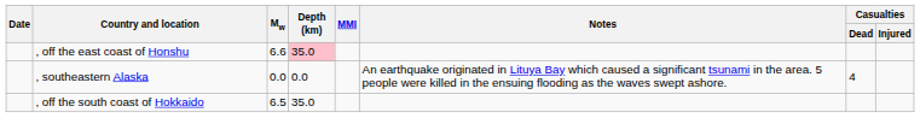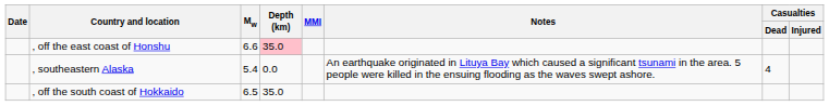 <table class="wikitable sortable sort-under" style="border:1px black; margin-left:1em;">
 <tr>
 <th rowspan="2"><small>Date</small></th>
 <th rowspan="2" style="width: 310px"><small>Country and location</small></th>
 <th rowspan="2"><small>M<sub>w</sub></small></th>
 <th rowspan="2"><small>Depth (km)</small></th>
 <th rowspan="2"><small><a href='#'>MMI</a></small></th>
 <th rowspan="2" class="unsortable"><small>Notes</small></th>
 <th colspan="2"><small>Casualties</small></th>
 </tr>
 <tr>
 <th><small>Dead</small></th>
 <th><small>Injured</small></th>
 </tr>
 <tr>
 <td></td>
 <td>, off the east coast of <a href='#'>Honshu</a></td>
 <td>6.6</td>
 <td style="background: pink;">35.0</td>
 <td></td>
 <td></td>
 <td></td>
 <td></td>
 </tr>
 <tr>
 <td></td>
 <td>, southeastern <a href='#'>Alaska</a></td>
-<td>0.0</td>
+<td>5.4</td>
 <td>0.0</td>
 <td></td>
 <td>An earthquake originated in <a href='#'>Lituya Bay</a> which caused a significant <a href='#'>tsunami</a> in the area. 5 people were killed in the ensuing flooding as the waves swept ashore.</td>
 <td>4</td>
 <td></td>
 </tr>
 <tr>
 <td></td>
 <td>, off the south coast of <a href='#'>Hokkaido</a></td>
 <td>6.5</td>
 <td>35.0</td>
 <td></td>
 <td></td>
 <td></td>
 <td></td>
 </tr>
 </table>
